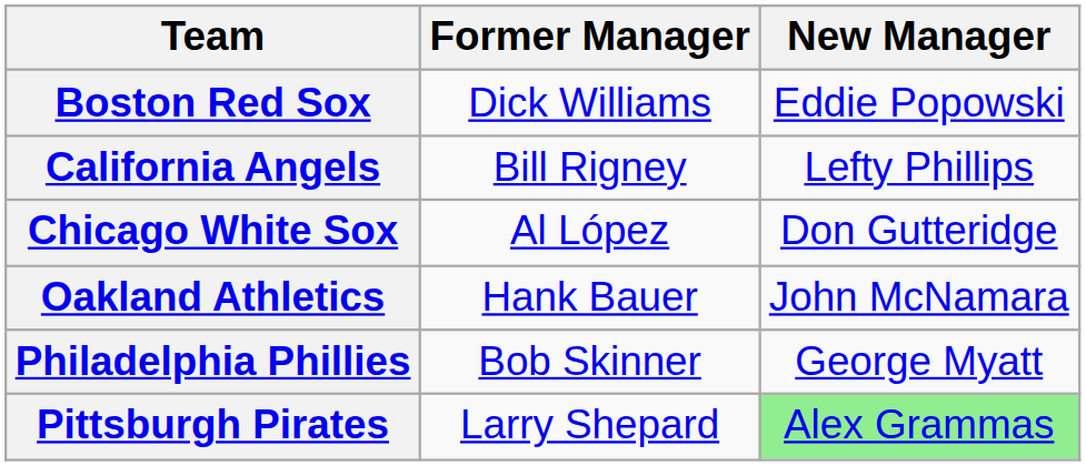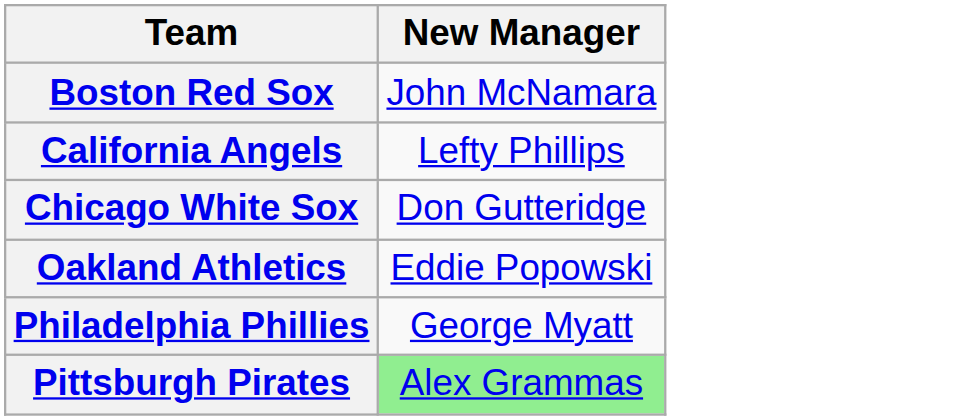 <table class="wikitable plainrowheaders" style="text-align:center;">
 <tr>
 <th>Team</th>
-<th>Former Manager</th>
 <th>New Manager</th>
 </tr>
 <tr>
 <th scope="row" style="text-align:center;"><a href='#'>Boston Red Sox</a></th>
-<td><a href='#'>Dick Williams</a></td>
-<td><a href='#'>Eddie Popowski</a></td>
+<td><a href='#'>John McNamara</a></td>
 </tr>
 <tr>
 <th scope="row" style="text-align:center;"><a href='#'>California Angels</a></th>
-<td><a href='#'>Bill Rigney</a></td>
 <td><a href='#'>Lefty Phillips</a></td>
 </tr>
 <tr>
 <th scope="row" style="text-align:center;"><a href='#'>Chicago White Sox</a></th>
-<td><a href='#'>Al López</a></td>
 <td><a href='#'>Don Gutteridge</a></td>
 </tr>
 <tr>
 <th scope="row" style="text-align:center;"><a href='#'>Oakland Athletics</a></th>
-<td><a href='#'>Hank Bauer</a></td>
-<td><a href='#'>John McNamara</a></td>
+<td><a href='#'>Eddie Popowski</a></td>
 </tr>
 <tr>
 <th scope="row" style="text-align:center;"><a href='#'>Philadelphia Phillies</a></th>
-<td><a href='#'>Bob Skinner</a></td>
 <td><a href='#'>George Myatt</a></td>
 </tr>
 <tr>
 <th scope="row" style="text-align:center;"><a href='#'>Pittsburgh Pirates</a></th>
-<td><a href='#'>Larry Shepard</a></td>
 <td style="background: lightgreen;"><a href='#'>Alex Grammas</a></td>
 </tr>
 </table>
